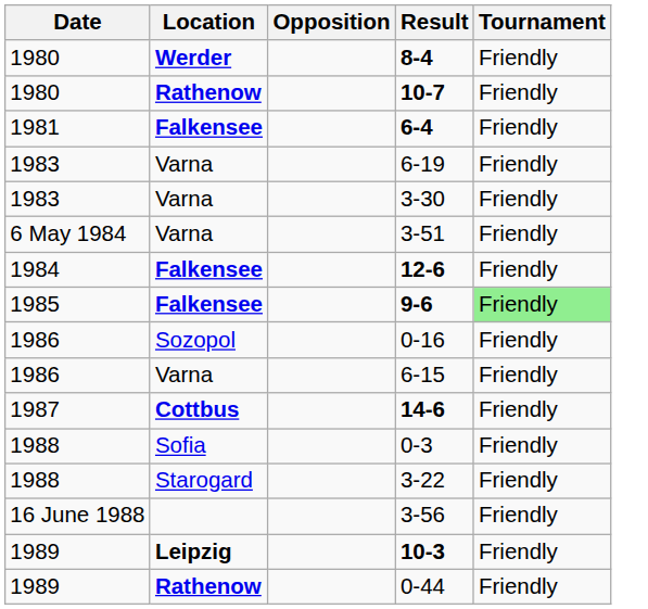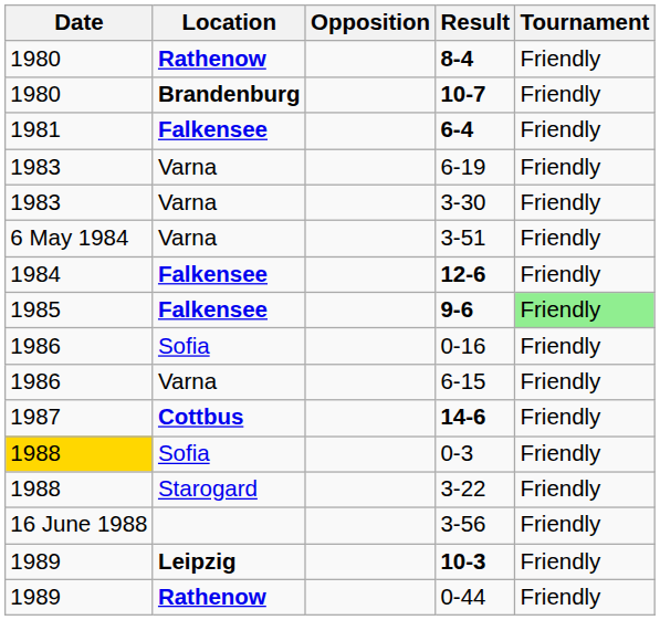 <table class="wikitable">
 <tr align="left">
 <th>Date</th>
 <th>Location</th>
 <th>Opposition</th>
 <th>Result</th>
 <th>Tournament</th>
 </tr>
 <tr>
 <td>1980</td>
-<td><strong><a href='#'>Werder</a></strong></td>
+<td><strong><a href='#'>Rathenow</a></strong></td>
 <td></td>
 <td><strong>8-4</strong></td>
 <td>Friendly</td>
 </tr>
 <tr>
 <td>1980</td>
-<td><strong><a href='#'>Rathenow</a></strong></td>
+<td><strong>Brandenburg</strong></td>
 <td></td>
 <td><strong>10-7</strong></td>
 <td>Friendly</td>
 </tr>
 <tr>
 <td>1981</td>
 <td><strong><a href='#'>Falkensee</a></strong></td>
 <td></td>
 <td><strong>6-4</strong></td>
 <td>Friendly</td>
 </tr>
 <tr>
 <td>1983</td>
 <td>Varna</td>
 <td></td>
 <td>6-19</td>
 <td>Friendly</td>
 </tr>
 <tr>
 <td>1983</td>
 <td>Varna</td>
 <td></td>
 <td>3-30</td>
 <td>Friendly</td>
 </tr>
 <tr>
 <td>6 May 1984</td>
 <td>Varna</td>
 <td></td>
 <td>3-51</td>
 <td>Friendly</td>
 </tr>
 <tr>
 <td>1984</td>
 <td><strong><a href='#'>Falkensee</a></strong></td>
 <td></td>
 <td><strong>12-6</strong></td>
 <td>Friendly</td>
 </tr>
 <tr>
 <td>1985</td>
 <td><strong><a href='#'>Falkensee</a></strong></td>
 <td></td>
 <td><strong>9-6</strong></td>
 <td style="background: lightgreen;">Friendly</td>
 </tr>
 <tr>
 <td>1986</td>
-<td><a href='#'>Sozopol</a></td>
+<td><a href='#'>Sofia</a></td>
 <td></td>
 <td>0-16</td>
 <td>Friendly</td>
 </tr>
 <tr>
 <td>1986</td>
 <td>Varna</td>
 <td></td>
 <td>6-15</td>
 <td>Friendly</td>
 </tr>
 <tr>
 <td>1987</td>
 <td><strong><a href='#'>Cottbus</a></strong></td>
 <td></td>
 <td><strong>14-6</strong></td>
 <td>Friendly</td>
 </tr>
 <tr>
-<td>1988</td>
+<td style="background: gold;">1988</td>
 <td><a href='#'>Sofia</a></td>
 <td></td>
 <td>0-3</td>
 <td>Friendly</td>
 </tr>
 <tr>
 <td>1988</td>
 <td><a href='#'>Starogard</a></td>
 <td></td>
 <td>3-22</td>
 <td>Friendly</td>
 </tr>
 <tr>
 <td>16 June 1988</td>
 <td></td>
 <td></td>
 <td>3-56</td>
 <td>Friendly</td>
 </tr>
 <tr>
 <td>1989</td>
 <td><strong>Leipzig</strong></td>
 <td></td>
 <td><strong>10-3</strong></td>
 <td>Friendly</td>
 </tr>
 <tr>
 <td>1989</td>
 <td><strong><a href='#'>Rathenow</a></strong></td>
 <td></td>
 <td>0-44</td>
 <td>Friendly</td>
 </tr>
 </table>
